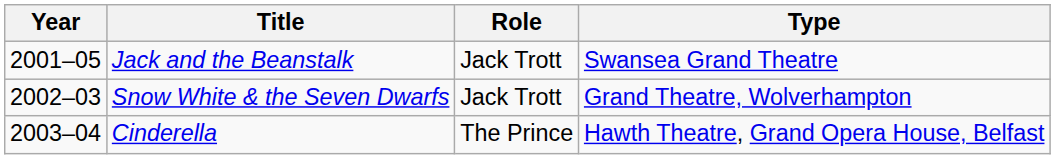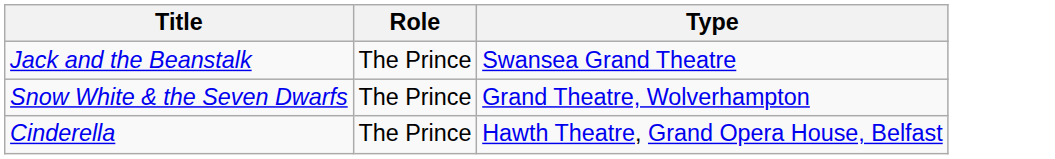 <table class="wikitable">
 <tr>
-<th>Year</th>
 <th>Title</th>
 <th>Role</th>
 <th>Type</th>
 </tr>
 <tr>
-<td>2001–05</td>
 <td><em><a href='#'>Jack and the Beanstalk</a></em></td>
-<td>Jack Trott</td>
+<td>The Prince</td>
 <td><a href='#'>Swansea Grand Theatre</a></td>
 </tr>
 <tr>
-<td>2002–03</td>
 <td><em><a href='#'>Snow White & the Seven Dwarfs</a></em></td>
-<td>Jack Trott</td>
+<td>The Prince</td>
 <td><a href='#'>Grand Theatre, Wolverhampton</a></td>
 </tr>
 <tr>
-<td>2003–04</td>
 <td><em><a href='#'>Cinderella</a></em></td>
 <td>The Prince</td>
 <td><a href='#'>Hawth Theatre</a>, <a href='#'>Grand Opera House, Belfast</a></td>
 </tr>
 </table>
